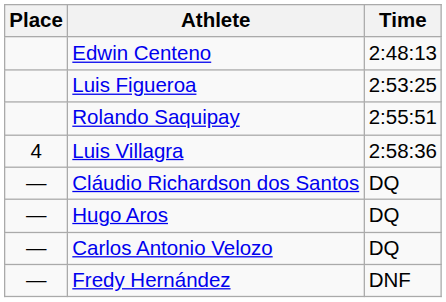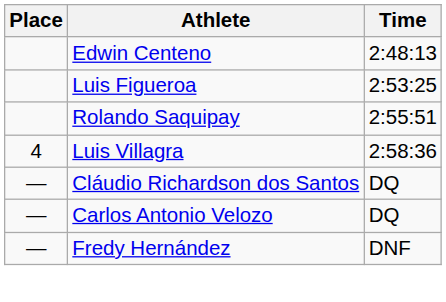 <table class=wikitable>
 <tr>
 <th>Place</th>
 <th>Athlete</th>
 <th>Time</th>
 </tr>
 <tr>
 <td align=center></td>
 <td><a href='#'>Edwin Centeno</a> </td>
 <td>2:48:13</td>
 </tr>
 <tr>
 <td align=center></td>
 <td><a href='#'>Luis Figueroa</a> </td>
 <td>2:53:25</td>
 </tr>
 <tr>
 <td align=center></td>
 <td><a href='#'>Rolando Saquipay</a> </td>
 <td>2:55:51</td>
 </tr>
 <tr>
 <td align=center>4</td>
 <td><a href='#'>Luis Villagra</a> </td>
 <td>2:58:36</td>
 </tr>
 <tr>
 <td align=center>—</td>
 <td><a href='#'>Cláudio Richardson dos Santos</a> </td>
 <td>DQ</td>
 </tr>
 <tr>
 <td align=center>—</td>
-<td><a href='#'>Hugo Aros</a> </td>
-<td>DQ</td>
-</tr>
-<tr>
-<td align=center>—</td>
 <td><a href='#'>Carlos Antonio Velozo</a> </td>
 <td>DQ</td>
 </tr>
 <tr>
 <td align=center>—</td>
 <td><a href='#'>Fredy Hernández</a> </td>
 <td>DNF</td>
 </tr>
 </table>
